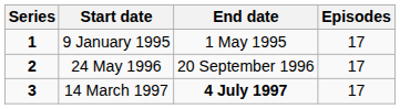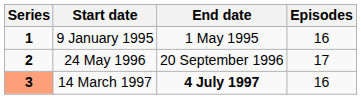 <table class="wikitable" style="text-align:center;">
 <tr>
 <th>Series</th>
 <th>Start date</th>
 <th>End date</th>
 <th>Episodes</th>
 </tr>
 <tr>
 <td><strong>1</strong></td>
 <td>9 January 1995</td>
 <td>1 May 1995</td>
-<td>17</td>
+<td>16</td>
 </tr>
 <tr>
 <td><strong>2</strong></td>
 <td>24 May 1996</td>
 <td>20 September 1996</td>
 <td>17</td>
 </tr>
 <tr>
-<td><strong>3</strong></td>
+<td style="background: lightsalmon;"><strong>3</strong></td>
 <td>14 March 1997</td>
 <td><strong>4 July 1997</strong></td>
-<td>17</td>
+<td>16</td>
 </tr>
 </table>
